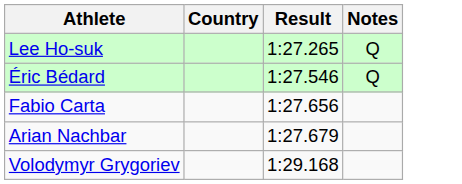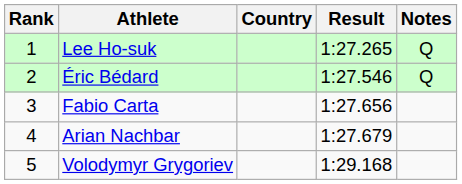 <table class="wikitable sortable" style="text-align:center">
 <tr>
+<th>Rank</th>
 <th>Athlete</th>
 <th>Country</th>
 <th>Result</th>
 <th>Notes</th>
 </tr>
 <tr bgcolor=ccffcc>
+<td>1</td>
 <td align=left><a href='#'>Lee Ho-suk</a></td>
 <td></td>
 <td>1:27.265</td>
 <td>Q</td>
 </tr>
 <tr bgcolor=ccffcc>
+<td>2</td>
 <td align=left><a href='#'>Éric Bédard</a></td>
 <td></td>
 <td>1:27.546</td>
 <td>Q</td>
 </tr>
 <tr>
+<td>3</td>
 <td align=left><a href='#'>Fabio Carta</a></td>
 <td></td>
 <td>1:27.656</td>
 <td></td>
 </tr>
 <tr>
+<td>4</td>
 <td align=left><a href='#'>Arian Nachbar</a></td>
 <td></td>
 <td>1:27.679</td>
 <td></td>
 </tr>
 <tr>
+<td>5</td>
 <td align=left><a href='#'>Volodymyr Grygoriev</a></td>
 <td></td>
 <td>1:29.168</td>
 <td></td>
 </tr>
 </table>
